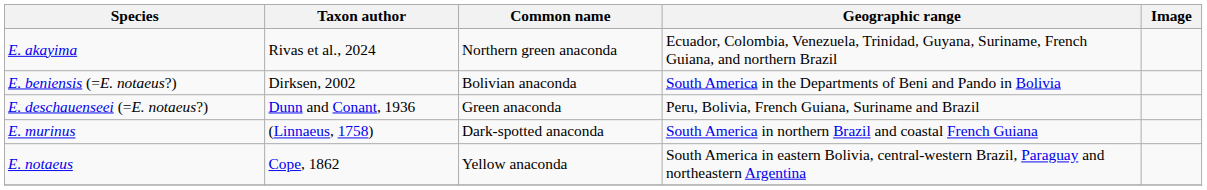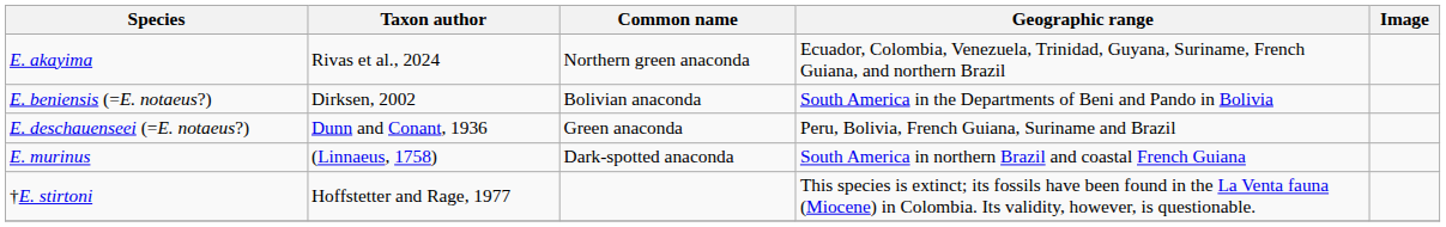 <table cellspacing=0 cellpadding=2 class="wikitable">
 <tr>
 <th>Species</th>
 <th>Taxon author</th>
 <th>Common name</th>
 <th>Geographic range</th>
 <th>Image</th>
 </tr>
 <tr>
 <td><em><a href='#'>E. akayima</a></em></td>
 <td>Rivas et al., 2024</td>
 <td>Northern green anaconda</td>
 <td>Ecuador, Colombia, Venezuela, Trinidad, Guyana, Suriname, French Guiana, and northern Brazil</td>
 <td></td>
 </tr>
 <tr>
 <td><em><a href='#'>E. beniensis</a></em> (=<em>E. notaeus</em>?)</td>
 <td>Dirksen, 2002</td>
 <td>Bolivian anaconda</td>
 <td style="width:40%"><a href='#'>South America</a> in the Departments of Beni and Pando in <a href='#'>Bolivia</a></td>
 <td></td>
 </tr>
 <tr>
 <td><em><a href='#'>E. deschauenseei</a></em> (=<em>E. notaeus</em>?)</td>
 <td><a href='#'>Dunn</a> and <a href='#'>Conant</a>, 1936</td>
 <td>Green anaconda</td>
 <td>Peru, Bolivia, French Guiana, Suriname and Brazil</td>
 <td></td>
 </tr>
 <tr>
 <td><em><a href='#'>E. murinus</a></em></td>
 <td>(<a href='#'>Linnaeus</a>, <a href='#'>1758</a>)</td>
 <td>Dark-spotted anaconda</td>
 <td style="width:40%"><a href='#'>South America</a> in northern <a href='#'>Brazil</a> and coastal <a href='#'>French Guiana</a></td>
 <td></td>
 </tr>
 <tr>
-<td><em><a href='#'>E. notaeus</a></em></td>
-<td><a href='#'>Cope</a>, 1862</td>
-<td>Yellow anaconda</td>
-<td>South America in eastern Bolivia, central-western Brazil, <a href='#'>Paraguay</a> and northeastern <a href='#'>Argentina</a></td>
+<td>†<em><a href='#'>E. stirtoni</a></em></td>
+<td>Hoffstetter and Rage, 1977</td>
+<td></td>
+<td>This species is extinct; its fossils have been found in the <a href='#'>La Venta fauna</a> (<a href='#'>Miocene</a>) in Colombia. Its validity, however, is questionable.</td>
 <td></td>
 </tr>
 <tr>
 </tr>
 </table>
